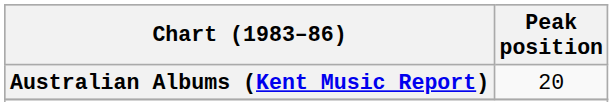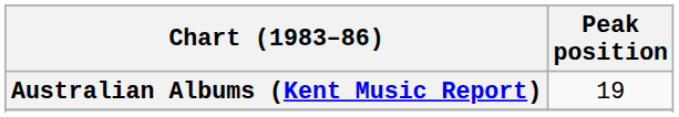 <table class="wikitable sortable plainrowheaders" style="text-align:center">
 <tr>
 <th scope="col">Chart (1983–86)</th>
 <th scope="col">Peak<br>position</th>
 </tr>
 <tr>
 <th scope="row">Australian Albums (<a href='#'>Kent Music Report</a>)</th>
-<td>20</td>
+<td>19</td>
 </tr>
 <tr>
 </tr>
 <tr>
 </tr>
 <tr>
 </tr>
 <tr>
 </tr>
 <tr>
 </tr>
 <tr>
 </tr>
 <tr>
 </tr>
 <tr>
 </tr>
 <tr>
 </tr>
 <tr>
 </tr>
 </table>
